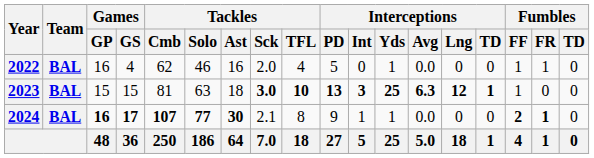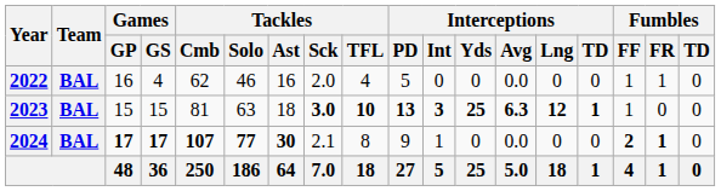 <table class="wikitable" style="text-align:center;">
 <tr>
 <th rowspan="2">Year</th>
 <th rowspan="2">Team</th>
 <th colspan="2">Games</th>
 <th colspan="5">Tackles</th>
 <th colspan="6">Interceptions</th>
 <th colspan="3">Fumbles</th>
 </tr>
 <tr>
 <th>GP</th>
 <th>GS</th>
 <th>Cmb</th>
 <th>Solo</th>
 <th>Ast</th>
 <th>Sck</th>
 <th>TFL</th>
 <th>PD</th>
 <th>Int</th>
 <th>Yds</th>
 <th>Avg</th>
 <th>Lng</th>
 <th>TD</th>
 <th>FF</th>
 <th>FR</th>
 <th>TD</th>
 </tr>
 <tr>
 <th><a href='#'>2022</a></th>
 <th><a href='#'>BAL</a></th>
 <td>16</td>
 <td>4</td>
 <td>62</td>
 <td>46</td>
 <td>16</td>
 <td>2.0</td>
 <td>4</td>
 <td>5</td>
 <td>0</td>
-<td>1</td>
+<td>0</td>
 <td>0.0</td>
 <td>0</td>
 <td>0</td>
 <td>1</td>
 <td>1</td>
 <td>0</td>
 </tr>
 <tr>
 <th><a href='#'>2023</a></th>
 <th><a href='#'>BAL</a></th>
 <td>15</td>
 <td>15</td>
 <td>81</td>
 <td>63</td>
 <td>18</td>
 <td><strong>3.0</strong></td>
 <td><strong>10</strong></td>
 <td><strong>13</strong></td>
 <td><strong>3</strong></td>
 <td><strong>25</strong></td>
 <td><strong>6.3</strong></td>
 <td><strong>12</strong></td>
 <td><strong>1</strong></td>
 <td>1</td>
 <td>0</td>
 <td>0</td>
 </tr>
 <tr>
 <th><a href='#'>2024</a></th>
 <th><a href='#'>BAL</a></th>
-<td><strong>16</strong></td>
+<td><strong>17</strong></td>
 <td><strong>17</strong></td>
 <td><strong>107</strong></td>
 <td><strong>77</strong></td>
 <td><strong>30</strong></td>
 <td>2.1</td>
 <td>8</td>
 <td>9</td>
 <td>1</td>
-<td>1</td>
+<td>0</td>
 <td>0.0</td>
 <td>0</td>
 <td>0</td>
 <td><strong>2</strong></td>
 <td><strong>1</strong></td>
 <td>0</td>
 </tr>
 <tr>
 <th colspan="2"></th>
 <th>48</th>
 <th>36</th>
 <th>250</th>
 <th>186</th>
 <th>64</th>
 <th>7.0</th>
 <th>18</th>
 <th>27</th>
 <th>5</th>
 <th>25</th>
 <th>5.0</th>
 <th>18</th>
 <th>1</th>
 <th>4</th>
 <th>1</th>
 <th>0</th>
 </tr>
 </table>
